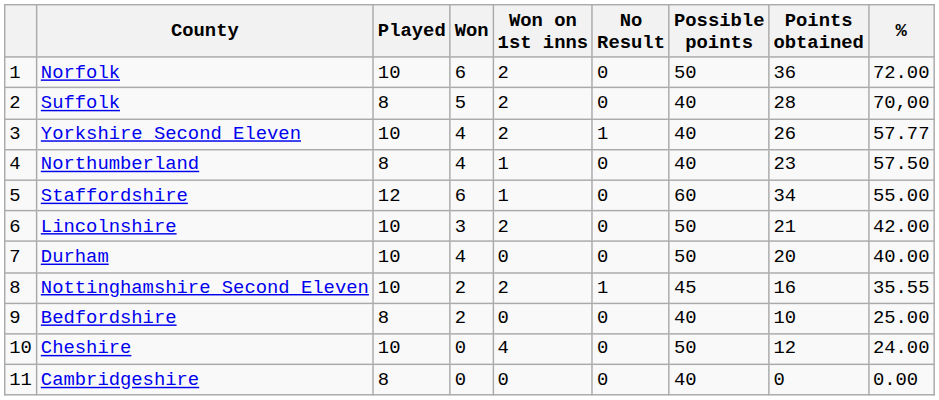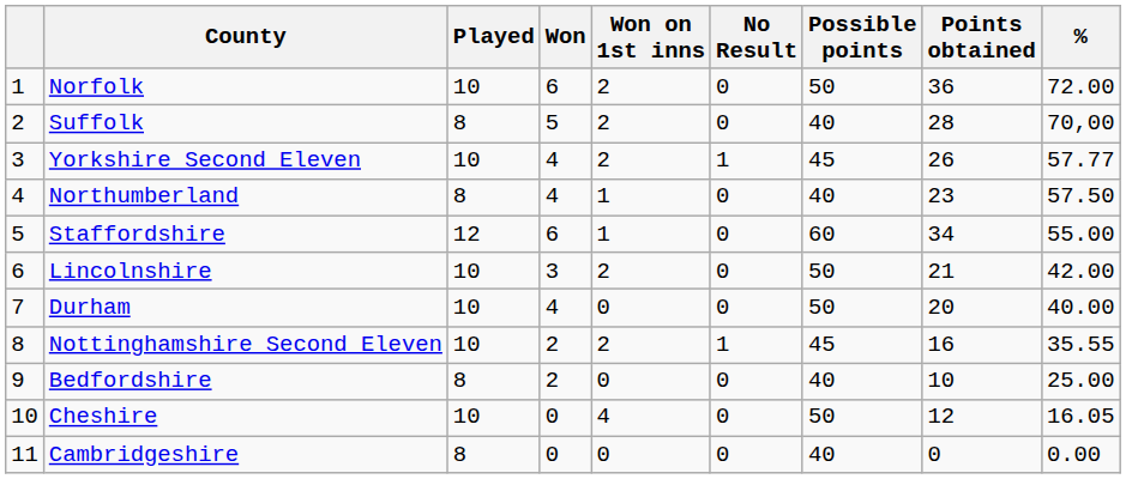 <table class="wikitable sortable">
 <tr>
 <th></th>
 <th>County</th>
 <th>Played</th>
 <th>Won</th>
 <th>Won on<br>1st inns</th>
 <th>No<br>Result</th>
 <th>Possible<br>points</th>
 <th>Points<br>obtained</th>
 <th>%</th>
 </tr>
 <tr>
 <td>1</td>
 <td><a href='#'>Norfolk</a></td>
 <td>10</td>
 <td>6</td>
 <td>2</td>
 <td>0</td>
 <td>50</td>
 <td>36</td>
 <td>72.00</td>
 </tr>
 <tr>
 <td>2</td>
 <td><a href='#'>Suffolk</a></td>
 <td>8</td>
 <td>5</td>
 <td>2</td>
 <td>0</td>
 <td>40</td>
 <td>28</td>
 <td>70,00</td>
 </tr>
 <tr>
 <td>3</td>
 <td><a href='#'>Yorkshire Second Eleven</a></td>
 <td>10</td>
 <td>4</td>
 <td>2</td>
 <td>1</td>
-<td>40</td>
+<td>45</td>
 <td>26</td>
 <td>57.77</td>
 </tr>
 <tr>
 <td>4</td>
 <td><a href='#'>Northumberland</a></td>
 <td>8</td>
 <td>4</td>
 <td>1</td>
 <td>0</td>
 <td>40</td>
 <td>23</td>
 <td>57.50</td>
 </tr>
 <tr>
 <td>5</td>
 <td><a href='#'>Staffordshire</a></td>
 <td>12</td>
 <td>6</td>
 <td>1</td>
 <td>0</td>
 <td>60</td>
 <td>34</td>
 <td>55.00</td>
 </tr>
 <tr>
 <td>6</td>
 <td><a href='#'>Lincolnshire</a></td>
 <td>10</td>
 <td>3</td>
 <td>2</td>
 <td>0</td>
 <td>50</td>
 <td>21</td>
 <td>42.00</td>
 </tr>
 <tr>
 <td>7</td>
 <td><a href='#'>Durham</a></td>
 <td>10</td>
 <td>4</td>
 <td>0</td>
 <td>0</td>
 <td>50</td>
 <td>20</td>
 <td>40.00</td>
 </tr>
 <tr>
 <td>8</td>
 <td><a href='#'>Nottinghamshire Second Eleven</a></td>
 <td>10</td>
 <td>2</td>
 <td>2</td>
 <td>1</td>
 <td>45</td>
 <td>16</td>
 <td>35.55</td>
 </tr>
 <tr>
 <td>9</td>
 <td><a href='#'>Bedfordshire</a></td>
 <td>8</td>
 <td>2</td>
 <td>0</td>
 <td>0</td>
 <td>40</td>
 <td>10</td>
 <td>25.00</td>
 </tr>
 <tr>
 <td>10</td>
 <td><a href='#'>Cheshire</a></td>
 <td>10</td>
 <td>0</td>
 <td>4</td>
 <td>0</td>
 <td>50</td>
 <td>12</td>
-<td>24.00</td>
+<td>16.05</td>
 </tr>
 <tr>
 <td>11</td>
 <td><a href='#'>Cambridgeshire</a></td>
 <td>8</td>
 <td>0</td>
 <td>0</td>
 <td>0</td>
 <td>40</td>
 <td>0</td>
 <td>0.00</td>
 </tr>
 </table>
